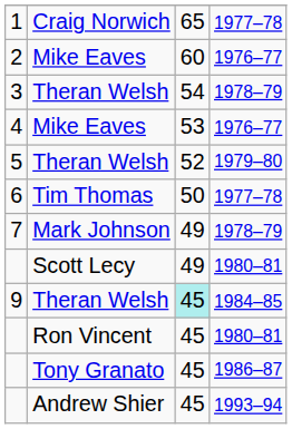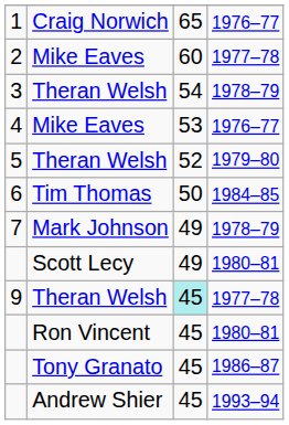 <table class="wikitable">
 <tr>
 </tr>
 <tr>
 <td>1</td>
 <td><a href='#'>Craig Norwich</a></td>
 <td>65</td>
-<td style="font-size:80%;"><a href='#'>1977–78</a></td>
+<td style="font-size:80%;"><a href='#'>1976–77</a></td>
 </tr>
 <tr>
 <td>2</td>
 <td><a href='#'>Mike Eaves</a></td>
 <td>60</td>
-<td style="font-size:80%;"><a href='#'>1976–77</a></td>
+<td style="font-size:80%;"><a href='#'>1977–78</a></td>
 </tr>
 <tr>
 <td>3</td>
 <td><a href='#'>Theran Welsh</a></td>
 <td>54</td>
 <td style="font-size:80%;"><a href='#'>1978–79</a></td>
 </tr>
 <tr>
 <td>4</td>
 <td><a href='#'>Mike Eaves</a></td>
 <td>53</td>
 <td style="font-size:80%;"><a href='#'>1976–77</a></td>
 </tr>
 <tr>
 <td>5</td>
 <td><a href='#'>Theran Welsh</a></td>
 <td>52</td>
 <td style="font-size:80%;"><a href='#'>1979–80</a></td>
 </tr>
 <tr>
 <td>6</td>
 <td><a href='#'>Tim Thomas</a></td>
 <td>50</td>
-<td style="font-size:80%;"><a href='#'>1977–78</a></td>
+<td style="font-size:80%;"><a href='#'>1984–85</a></td>
 </tr>
 <tr>
 <td>7</td>
 <td><a href='#'>Mark Johnson</a></td>
 <td>49</td>
 <td style="font-size:80%;"><a href='#'>1978–79</a></td>
 </tr>
 <tr>
 <td></td>
 <td>Scott Lecy</td>
 <td>49</td>
 <td style="font-size:80%;"><a href='#'>1980–81</a></td>
 </tr>
 <tr>
 <td>9</td>
 <td><a href='#'>Theran Welsh</a></td>
 <td style="background: paleturquoise;">45</td>
-<td style="font-size:80%;"><a href='#'>1984–85</a></td>
+<td style="font-size:80%;"><a href='#'>1977–78</a></td>
 </tr>
 <tr>
 <td></td>
 <td>Ron Vincent</td>
 <td>45</td>
 <td style="font-size:80%;"><a href='#'>1980–81</a></td>
 </tr>
 <tr>
 <td></td>
 <td><a href='#'>Tony Granato</a></td>
 <td>45</td>
 <td style="font-size:80%;"><a href='#'>1986–87</a></td>
 </tr>
 <tr>
 <td></td>
 <td>Andrew Shier</td>
 <td>45</td>
 <td style="font-size:80%;"><a href='#'>1993–94</a></td>
 </tr>
 </table>
